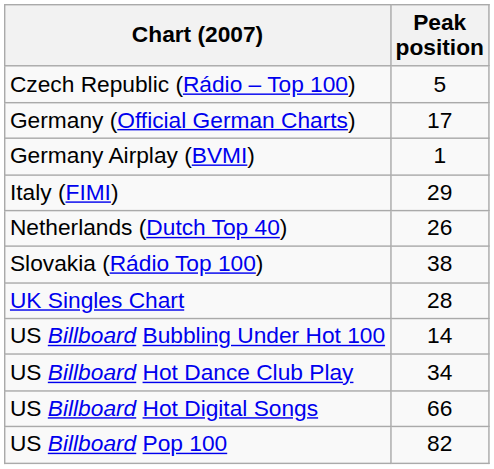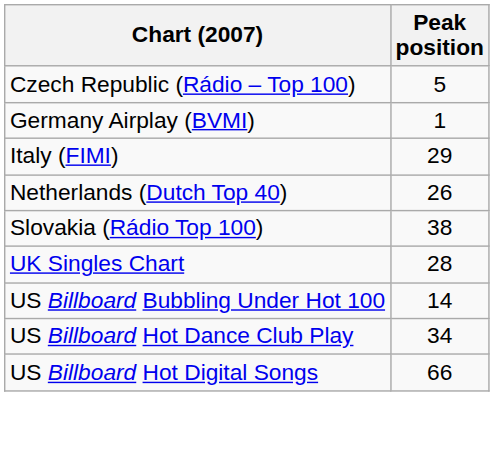 <table class="wikitable sortable">
 <tr>
 <th align="left">Chart (2007)</th>
 <th align="left">Peak<br>position</th>
 </tr>
 <tr>
 <td>Czech Republic (<a href='#'>Rádio – Top 100</a>)</td>
 <td style="text-align:center;">5</td>
-</tr>
-<tr>
-<td>Germany (<a href='#'>Official German Charts</a>)</td>
-<td style="text-align:center;">17</td>
 </tr>
 <tr>
 <td>Germany Airplay (<a href='#'>BVMI</a>)</td>
 <td style="text-align:center;">1</td>
 </tr>
 <tr>
 <td>Italy (<a href='#'>FIMI</a>) </td>
 <td style="text-align:center;">29</td>
 </tr>
 <tr>
 <td>Netherlands (<a href='#'>Dutch Top 40</a>)</td>
 <td style="text-align:center;">26</td>
 </tr>
 <tr>
 <td>Slovakia (<a href='#'>Rádio Top 100</a>)</td>
 <td style="text-align:center;">38</td>
 </tr>
 <tr>
 <td><a href='#'>UK Singles Chart</a></td>
 <td style="text-align:center;">28</td>
 </tr>
 <tr>
 <td>US <em><a href='#'>Billboard</a></em> <a href='#'>Bubbling Under Hot 100</a></td>
 <td style="text-align:center;">14</td>
 </tr>
 <tr>
 <td>US <em><a href='#'>Billboard</a></em> <a href='#'>Hot Dance Club Play</a></td>
 <td style="text-align:center;">34</td>
 </tr>
 <tr>
 <td>US <em><a href='#'>Billboard</a></em> <a href='#'>Hot Digital Songs</a></td>
 <td style="text-align:center;">66</td>
 </tr>
-<tr>
-<td>US <em><a href='#'>Billboard</a></em> <a href='#'>Pop 100</a></td>
-<td style="text-align:center;">82</td>
-</tr>
 </table>
